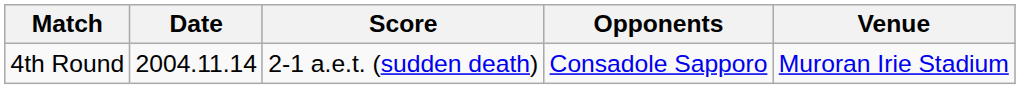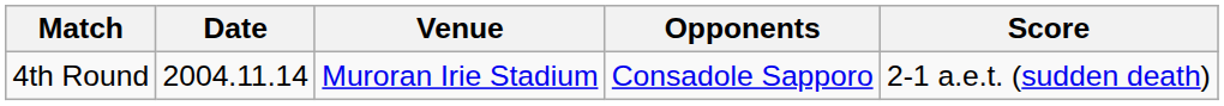 <table class="wikitable" style="text-align:center;">
 <tr>
 <th>Match</th>
 <th>Date</th>
+<th>Venue</th>
+<th>Opponents</th>
 <th>Score</th>
-<th>Opponents</th>
-<th>Venue</th>
 </tr>
 <tr>
 <td>4th Round</td>
 <td>2004.11.14</td>
+<td><a href='#'>Muroran Irie Stadium</a></td>
+<td><a href='#'>Consadole Sapporo</a></td>
 <td>2-1 a.e.t. (<a href='#'>sudden death</a>)</td>
-<td><a href='#'>Consadole Sapporo</a></td>
-<td><a href='#'>Muroran Irie Stadium</a></td>
 </tr>
 </table>
